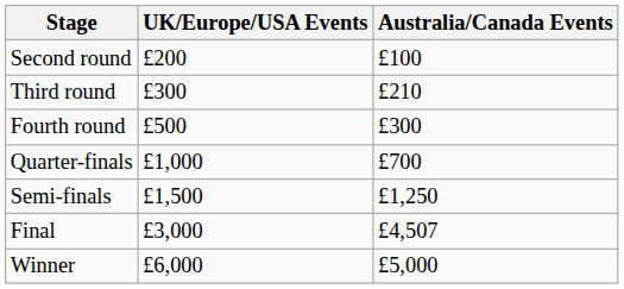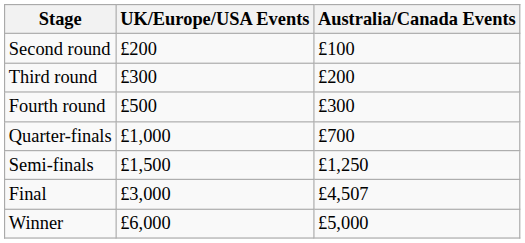 <table class="wikitable">
 <tr>
 <th>Stage</th>
 <th>UK/Europe/USA Events</th>
 <th>Australia/Canada Events</th>
 </tr>
 <tr>
 <td>Second round</td>
 <td>£200</td>
 <td>£100</td>
 </tr>
 <tr>
 <td>Third round</td>
 <td>£300</td>
-<td>£210</td>
+<td>£200</td>
 </tr>
 <tr>
 <td>Fourth round</td>
 <td>£500</td>
 <td>£300</td>
 </tr>
 <tr>
 <td>Quarter-finals</td>
 <td>£1,000</td>
 <td>£700</td>
 </tr>
 <tr>
 <td>Semi-finals</td>
 <td>£1,500</td>
 <td>£1,250</td>
 </tr>
 <tr>
 <td>Final</td>
 <td>£3,000</td>
 <td>£4,507</td>
 </tr>
 <tr>
 <td>Winner</td>
 <td>£6,000</td>
 <td>£5,000</td>
 </tr>
 </table>
